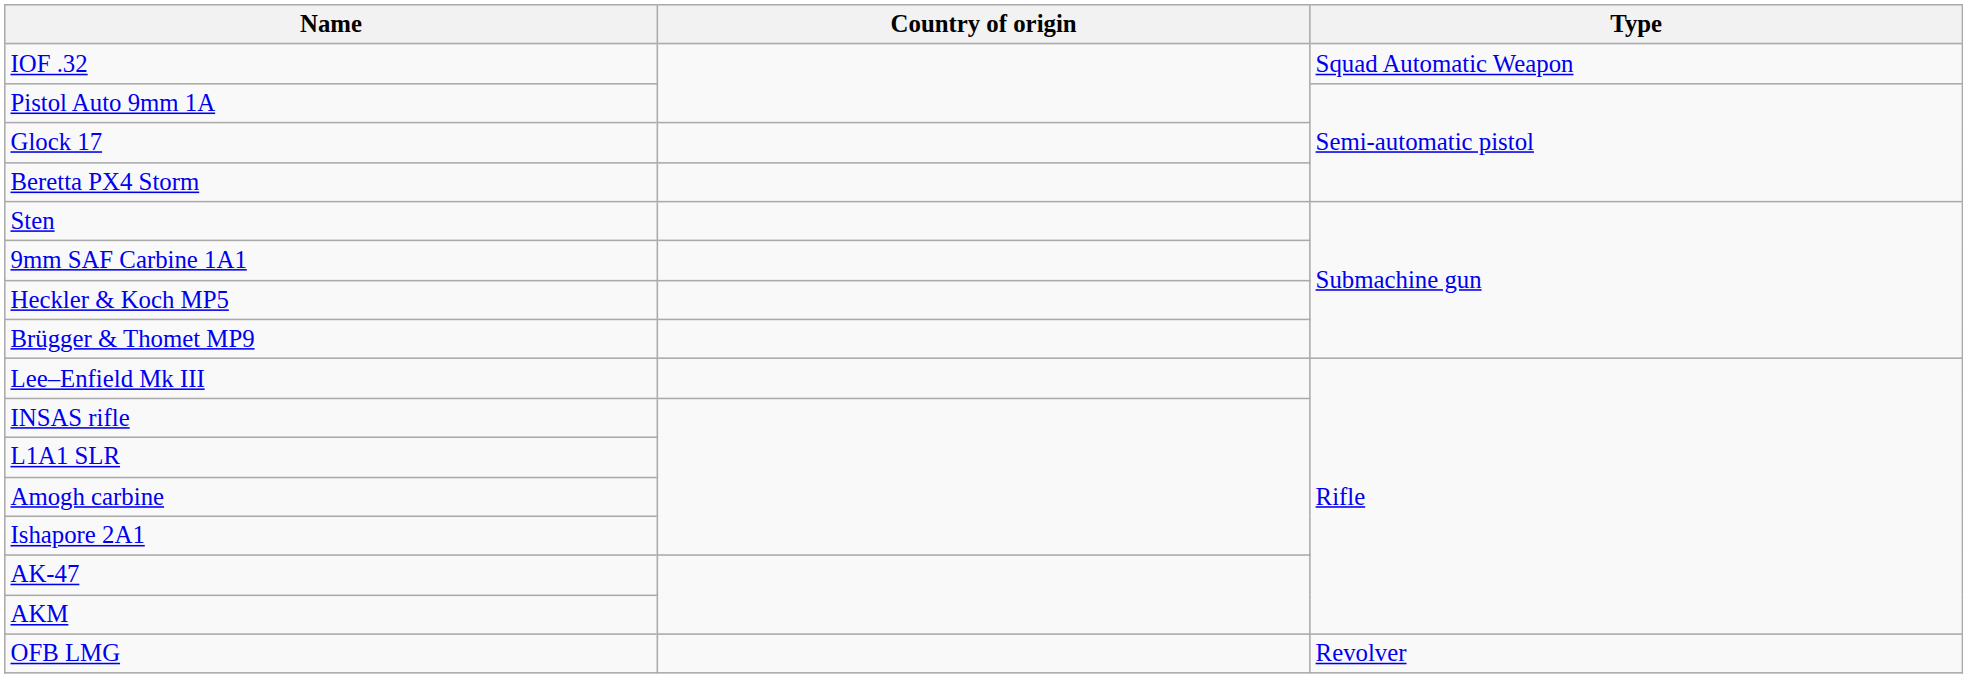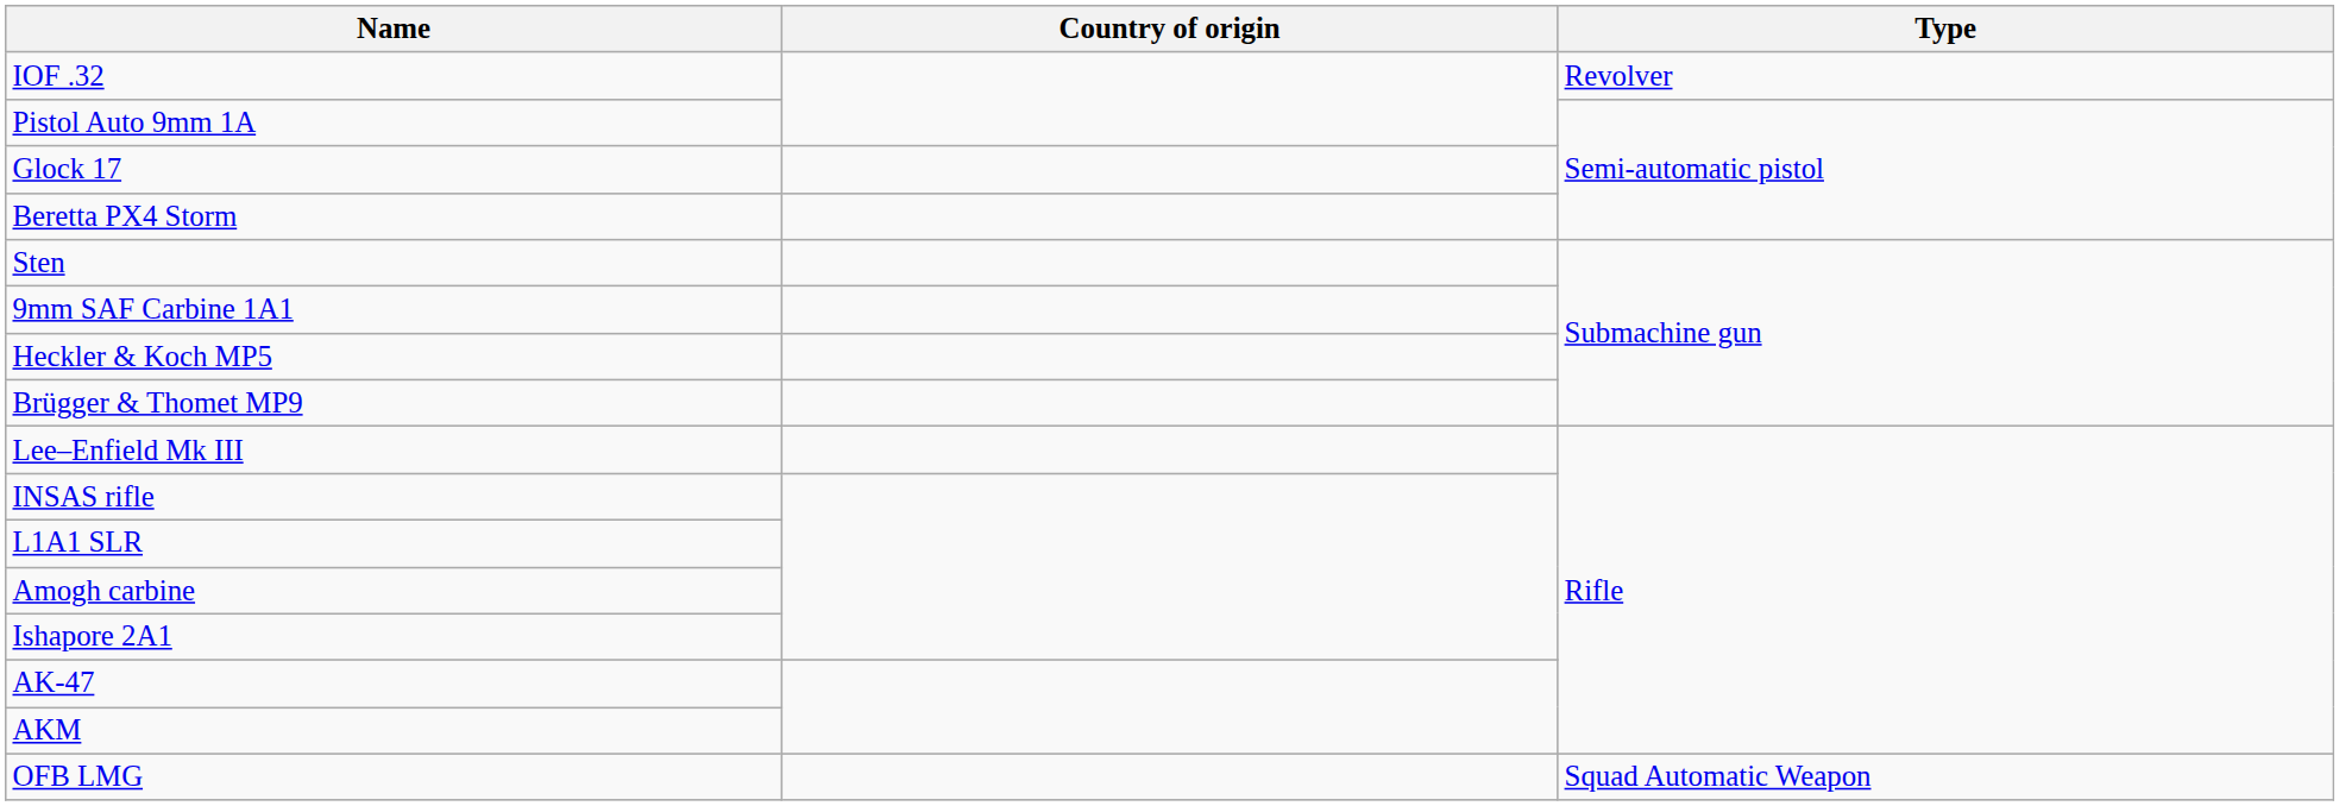 <table class="wikitable" width="100%" border="0">
 <tr>
 <th width="25%">Name</th>
 <th width="25%">Country of origin</th>
 <th width="25%">Type</th>
 </tr>
 <tr>
 <td><a href='#'>IOF .32</a></td>
 <td rowspan="2"></td>
-<td><a href='#'>Squad Automatic Weapon</a></td>
+<td><a href='#'>Revolver</a></td>
 </tr>
 <tr>
 <td><a href='#'>Pistol Auto 9mm 1A</a></td>
 <td rowspan="3"><a href='#'>Semi-automatic pistol</a></td>
 </tr>
 <tr>
 <td><a href='#'>Glock 17</a></td>
 <td></td>
 </tr>
 <tr>
 <td><a href='#'>Beretta PX4 Storm</a></td>
 <td></td>
 </tr>
 <tr>
 <td><a href='#'>Sten</a></td>
 <td></td>
 <td rowspan="4"><a href='#'>Submachine gun</a></td>
 </tr>
 <tr>
 <td><a href='#'>9mm SAF Carbine 1A1</a></td>
 <td></td>
 </tr>
 <tr>
 <td><a href='#'>Heckler & Koch MP5</a></td>
 <td></td>
 </tr>
 <tr>
 <td><a href='#'>Brügger & Thomet MP9</a></td>
 <td></td>
 </tr>
 <tr>
 <td><a href='#'>Lee–Enfield Mk III</a></td>
 <td></td>
 <td rowspan="7"><a href='#'>Rifle</a></td>
 </tr>
 <tr>
 <td><a href='#'>INSAS rifle</a></td>
 <td rowspan="4"></td>
 </tr>
 <tr>
 <td><a href='#'>L1A1 SLR</a></td>
 </tr>
 <tr>
 <td><a href='#'>Amogh carbine</a></td>
 </tr>
 <tr>
 <td><a href='#'>Ishapore 2A1</a></td>
 </tr>
 <tr>
 <td><a href='#'>AK-47</a></td>
 <td rowspan="2"></td>
 </tr>
 <tr>
 <td><a href='#'>AKM</a></td>
 </tr>
 <tr>
 <td><a href='#'>OFB LMG</a></td>
 <td></td>
-<td><a href='#'>Revolver</a></td>
+<td><a href='#'>Squad Automatic Weapon</a></td>
 </tr>
 </table>
